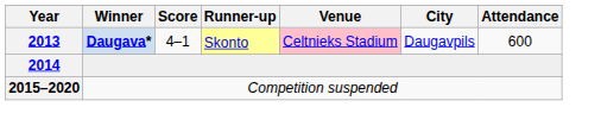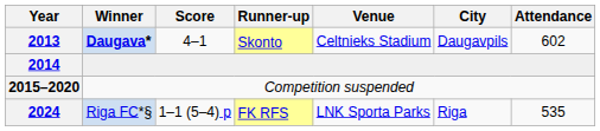 <table class="sortable plainrowheaders wikitable">
 <tr>
 <th scope=col>Year</th>
 <th scope=col>Winner</th>
 <th scope=col>Score</th>
 <th scope=col>Runner-up</th>
 <th scope=col>Venue</th>
 <th scope=col>City</th>
 <th scope=col>Attendance</th>
 </tr>
 <tr>
 <th scope=row style=text-align:center><a href='#'>2013</a></th>
 <td bgcolor=cedff2><strong><a href='#'>Daugava</a>*</strong></td>
 <td align=center>4–1</td>
 <td bgcolor=FFFF99><a href='#'>Skonto</a><sup></sup></td>
-<td style="background: pink;"><a href='#'>Celtnieks Stadium</a></td>
+<td><a href='#'>Celtnieks Stadium</a></td>
 <td><a href='#'>Daugavpils</a></td>
-<td align=center>600</td>
+<td align=center>602</td>
 </tr>
 <tr>
 <th scope=row style=text-align:center><a href='#'>2014</a></th>
 <td colspan=6 style=background:#efefef></td>
 </tr>
 <tr>
 <th>2015–2020</th>
 <td colspan="6" style="text-align:center;"><em>Competition suspended</em></td>
 </tr>
+<tr>
+<th scope=row style=text-align:center><a href='#'>2024</a></th>
+<td bgcolor=cedff2><a href='#'>Riga FC</a>*§</td>
+<td align=center>1–1 (5–4)<a href='#'> p</a></td>
+<td bgcolor=FFFF99><a href='#'>FK RFS</a><sup></sup></td>
+<td><a href='#'>LNK Sporta Parks</a></td>
+<td><a href='#'>Riga</a></td>
+<td align=center>535</td>
+</tr>
 </table>
